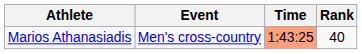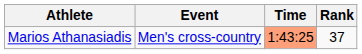 <table class="wikitable" style="font-size:90%">
 <tr>
 <th>Athlete</th>
 <th>Event</th>
 <th>Time</th>
 <th>Rank</th>
 </tr>
 <tr align=center>
 <td align=left><a href='#'>Marios Athanasiadis</a></td>
 <td align=left><a href='#'>Men's cross-country</a></td>
 <td style="background: lightsalmon;">1:43:25</td>
-<td>40</td>
+<td>37</td>
 </tr>
 </table>
